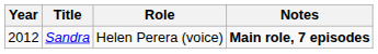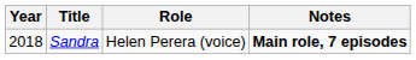 <table class="wikitable sortable">
 <tr>
 <th>Year</th>
 <th>Title</th>
 <th>Role</th>
 <th>Notes</th>
 </tr>
 <tr>
-<td>2012</td>
+<td>2018</td>
 <td><em><a href='#'>Sandra</a></em></td>
 <td>Helen Perera (voice)</td>
 <td><strong>Main role, 7 episodes</strong></td>
 </tr>
 </table>
